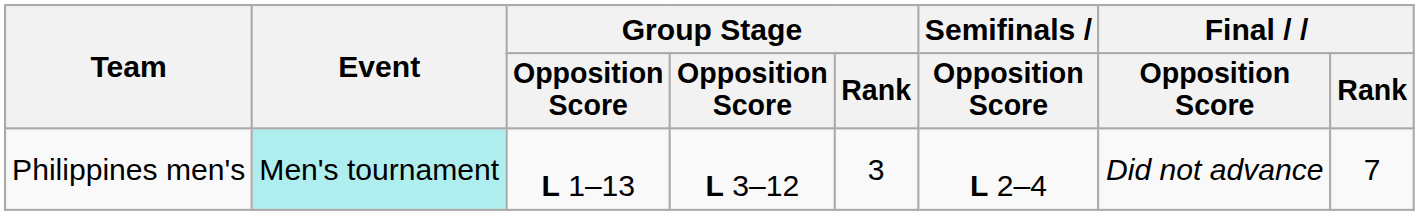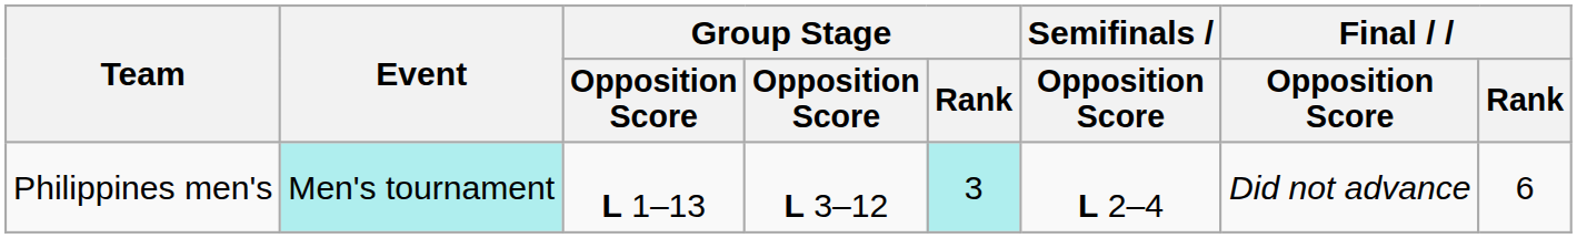 <table class="wikitable" style="font-size:90%">
 <tr>
 <th rowspan=2>Team</th>
 <th rowspan=2>Event</th>
 <th colspan=3>Group Stage</th>
 <th>Semifinals / </th>
 <th colspan=2>Final /  / </th>
 </tr>
 <tr style="font-size:95%">
 <th>Opposition<br>Score</th>
 <th>Opposition<br>Score</th>
 <th>Rank</th>
 <th>Opposition<br>Score</th>
 <th>Opposition<br>Score</th>
 <th>Rank</th>
 </tr>
 <tr align=center>
 <td align=left>Philippines men's</td>
 <td align=left style="background: paleturquoise;">Men's tournament</td>
 <td><br><strong>L</strong> 1–13</td>
 <td><br><strong>L</strong> 3–12</td>
-<td>3</td>
+<td style="background: paleturquoise;">3</td>
 <td><br><strong>L</strong> 2–4</td>
 <td><em>Did not advance</em></td>
-<td>7</td>
+<td>6</td>
 </tr>
 </table>
